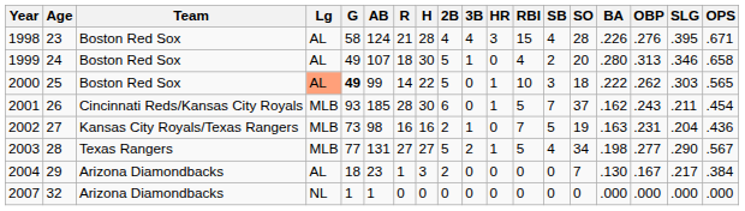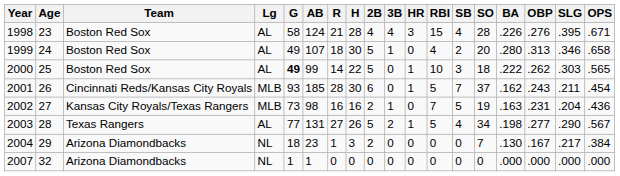 <table class="wikitable">
 <tr>
 <th>Year</th>
 <th>Age</th>
 <th>Team</th>
 <th>Lg</th>
 <th>G</th>
 <th>AB</th>
 <th>R</th>
 <th>H</th>
 <th>2B</th>
 <th>3B</th>
 <th>HR</th>
 <th>RBI</th>
 <th>SB</th>
 <th>SO</th>
 <th>BA</th>
 <th>OBP</th>
 <th>SLG</th>
 <th>OPS</th>
 </tr>
 <tr>
 <td>1998</td>
 <td>23</td>
 <td>Boston Red Sox</td>
 <td>AL</td>
 <td>58</td>
 <td>124</td>
 <td>21</td>
 <td>28</td>
 <td>4</td>
 <td>4</td>
 <td>3</td>
 <td>15</td>
 <td>4</td>
 <td>28</td>
 <td>.226</td>
 <td>.276</td>
 <td>.395</td>
 <td>.671</td>
 </tr>
 <tr>
 <td>1999</td>
 <td>24</td>
 <td>Boston Red Sox</td>
 <td>AL</td>
 <td>49</td>
 <td>107</td>
 <td>18</td>
 <td>30</td>
 <td>5</td>
 <td>1</td>
 <td>0</td>
 <td>4</td>
 <td>2</td>
 <td>20</td>
 <td>.280</td>
 <td>.313</td>
 <td>.346</td>
 <td>.658</td>
 </tr>
 <tr>
 <td>2000</td>
 <td>25</td>
 <td>Boston Red Sox</td>
-<td style="background: lightsalmon;">AL</td>
+<td>AL</td>
 <td><strong>49</strong></td>
 <td>99</td>
 <td>14</td>
 <td>22</td>
 <td>5</td>
 <td>0</td>
 <td>1</td>
 <td>10</td>
 <td>3</td>
 <td>18</td>
 <td>.222</td>
 <td>.262</td>
 <td>.303</td>
 <td>.565</td>
 </tr>
 <tr>
 <td>2001</td>
 <td>26</td>
 <td>Cincinnati Reds/Kansas City Royals</td>
 <td>MLB</td>
 <td>93</td>
 <td>185</td>
 <td>28</td>
 <td>30</td>
 <td>6</td>
 <td>0</td>
 <td>1</td>
 <td>5</td>
 <td>7</td>
 <td>37</td>
 <td>.162</td>
 <td>.243</td>
 <td>.211</td>
 <td>.454</td>
 </tr>
 <tr>
 <td>2002</td>
 <td>27</td>
 <td>Kansas City Royals/Texas Rangers</td>
 <td>MLB</td>
 <td>73</td>
 <td>98</td>
 <td>16</td>
 <td>16</td>
 <td>2</td>
 <td>1</td>
 <td>0</td>
 <td>7</td>
 <td>5</td>
 <td>19</td>
 <td>.163</td>
 <td>.231</td>
 <td>.204</td>
 <td>.436</td>
 </tr>
 <tr>
 <td>2003</td>
 <td>28</td>
 <td>Texas Rangers</td>
-<td>MLB</td>
+<td>AL</td>
 <td>77</td>
 <td>131</td>
 <td>27</td>
-<td>27</td>
+<td>26</td>
 <td>5</td>
 <td>2</td>
 <td>1</td>
 <td>5</td>
 <td>4</td>
 <td>34</td>
 <td>.198</td>
 <td>.277</td>
 <td>.290</td>
 <td>.567</td>
 </tr>
 <tr>
 <td>2004</td>
 <td>29</td>
 <td>Arizona Diamondbacks</td>
-<td>AL</td>
+<td>NL</td>
 <td>18</td>
 <td>23</td>
 <td>1</td>
 <td>3</td>
 <td>2</td>
 <td>0</td>
 <td>0</td>
 <td>0</td>
 <td>0</td>
 <td>7</td>
 <td>.130</td>
 <td>.167</td>
 <td>.217</td>
 <td>.384</td>
 </tr>
 <tr>
 <td>2007</td>
 <td>32</td>
 <td>Arizona Diamondbacks</td>
 <td>NL</td>
 <td>1</td>
 <td>1</td>
 <td>0</td>
 <td>0</td>
 <td>0</td>
 <td>0</td>
 <td>0</td>
 <td>0</td>
 <td>0</td>
 <td>0</td>
 <td>.000</td>
 <td>.000</td>
 <td>.000</td>
 <td>.000</td>
 </tr>
 </table>
